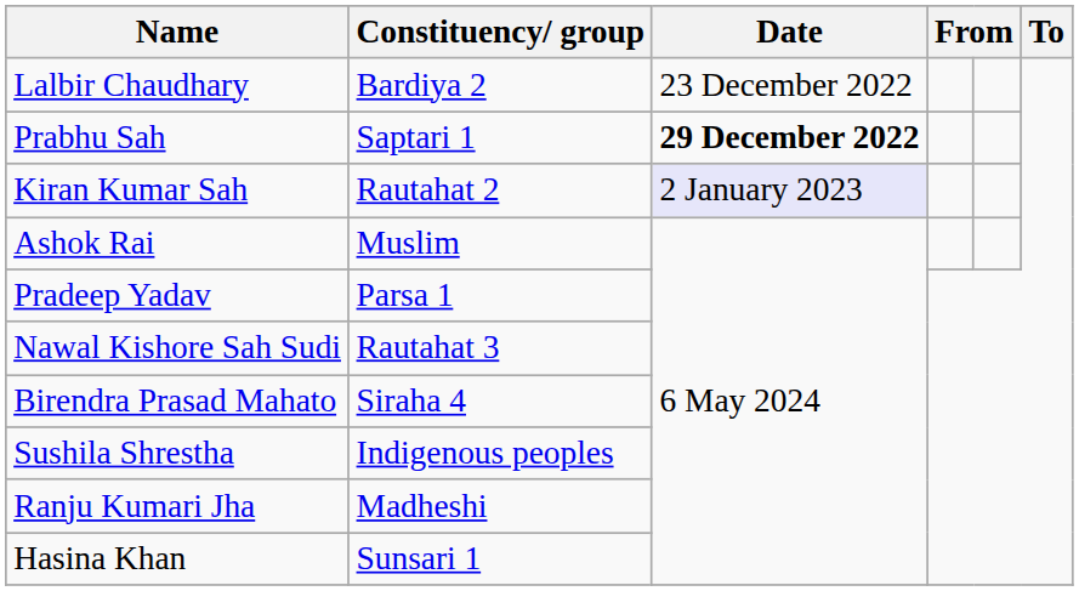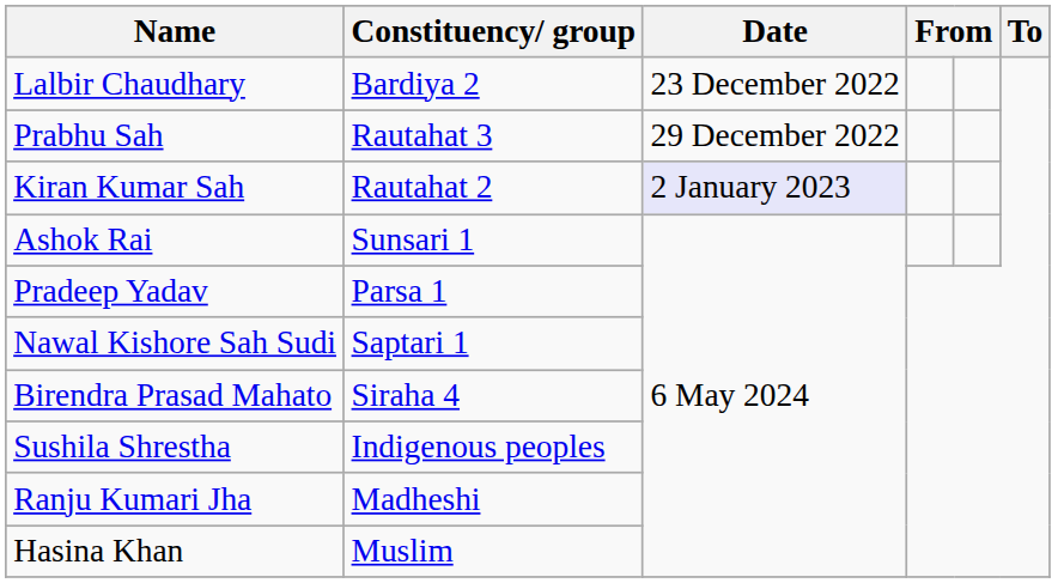 <table class="wikitable">
 <tr>
 <th>Name</th>
 <th>Constituency/ group</th>
 <th>Date</th>
 <th colspan="2">From</th>
 <th colspan="2">To</th>
 </tr>
 <tr>
 <td><a href='#'>Lalbir Chaudhary</a></td>
 <td><a href='#'>Bardiya 2</a></td>
 <td>23 December 2022</td>
 <td></td>
 <td></td>
 </tr>
 <tr>
 <td><a href='#'>Prabhu Sah</a></td>
-<td><a href='#'>Saptari 1</a></td>
-<td><strong>29 December 2022</strong></td>
+<td><a href='#'>Rautahat 3</a></td>
+<td>29 December 2022</td>
 <td></td>
 <td></td>
 </tr>
 <tr>
 <td><a href='#'>Kiran Kumar Sah</a></td>
 <td><a href='#'>Rautahat 2</a></td>
 <td style="background: lavender;">2 January 2023</td>
 <td></td>
 <td></td>
 </tr>
 <tr>
 <td><a href='#'>Ashok Rai</a></td>
-<td><a href='#'>Muslim</a></td>
+<td><a href='#'>Sunsari 1</a></td>
 <td rowspan="7">6 May 2024</td>
 <td></td>
 <td></td>
 </tr>
 <tr>
 <td><a href='#'>Pradeep Yadav</a></td>
 <td><a href='#'>Parsa 1</a></td>
 </tr>
 <tr>
 <td><a href='#'>Nawal Kishore Sah Sudi</a></td>
-<td><a href='#'>Rautahat 3</a></td>
+<td><a href='#'>Saptari 1</a></td>
 </tr>
 <tr>
 <td><a href='#'>Birendra Prasad Mahato</a></td>
 <td><a href='#'>Siraha 4</a></td>
 </tr>
 <tr>
 <td><a href='#'>Sushila Shrestha</a></td>
 <td><a href='#'>Indigenous peoples</a></td>
 </tr>
 <tr>
 <td><a href='#'>Ranju Kumari Jha</a></td>
 <td><a href='#'>Madheshi</a></td>
 </tr>
 <tr>
 <td>Hasina Khan</td>
-<td><a href='#'>Sunsari 1</a></td>
+<td><a href='#'>Muslim</a></td>
 </tr>
 </table>
